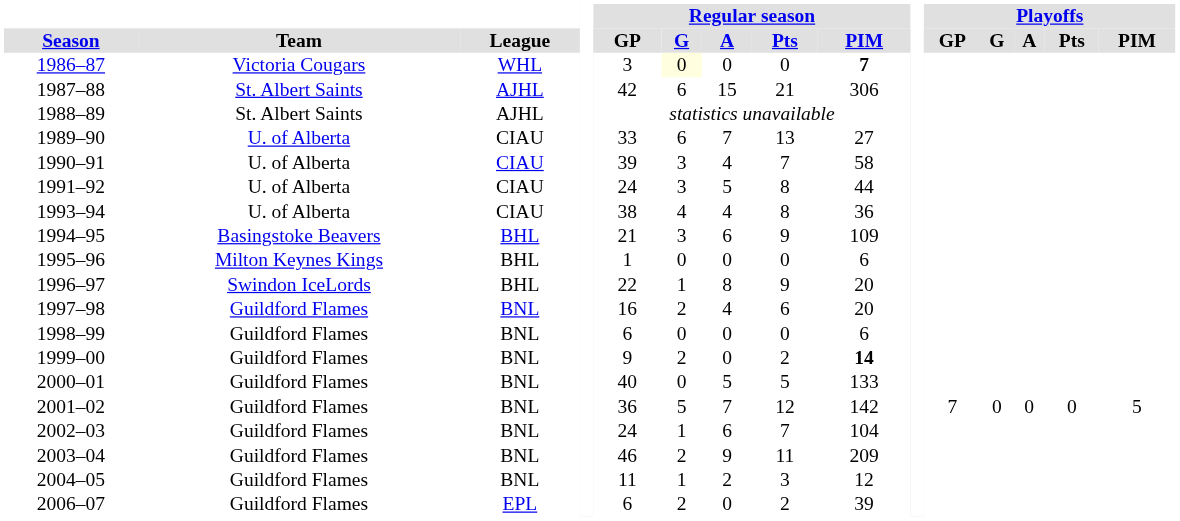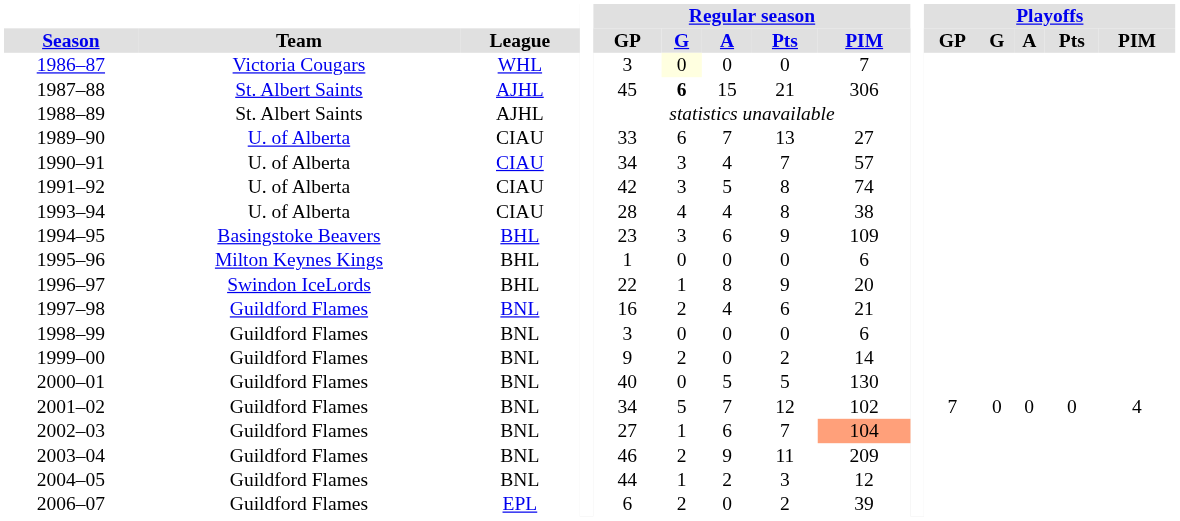 <table border="0" cellpadding="1" cellspacing="0" style="text-align:center; width:60em;">
 <tr style="background:#e0e0e0;">
 <th colspan="3"  bgcolor="#ffffff"> </th>
 <th rowspan="99" bgcolor="#ffffff"> </th>
 <th colspan="5"><a href='#'>Regular season</a></th>
 <th rowspan="99" bgcolor="#ffffff"> </th>
 <th colspan="5"><a href='#'>Playoffs</a></th>
 </tr>
 <tr style="background:#e0e0e0;">
 <th><a href='#'>Season</a></th>
 <th>Team</th>
 <th>League</th>
 <th>GP</th>
 <th><a href='#'>G</a></th>
 <th><a href='#'>A</a></th>
 <th><a href='#'>Pts</a></th>
 <th><a href='#'>PIM</a></th>
 <th>GP</th>
 <th>G</th>
 <th>A</th>
 <th>Pts</th>
 <th>PIM</th>
 </tr>
 <tr>
 <td><a href='#'>1986–87</a></td>
 <td><a href='#'>Victoria Cougars</a></td>
 <td><a href='#'>WHL</a></td>
 <td>3</td>
 <td style="background: lightyellow;">0</td>
 <td>0</td>
 <td>0</td>
-<td><strong>7</strong></td>
+<td>7</td>
 </tr>
 <tr>
 <td>1987–88</td>
 <td><a href='#'>St. Albert Saints</a></td>
 <td><a href='#'>AJHL</a></td>
-<td>42</td>
-<td>6</td>
+<td>45</td>
+<td><strong>6</strong></td>
 <td>15</td>
 <td>21</td>
 <td>306</td>
 </tr>
 <tr>
 <td>1988–89</td>
 <td>St. Albert Saints</td>
 <td>AJHL</td>
 <td colspan="5"><em>statistics unavailable</em></td>
 </tr>
 <tr>
 <td>1989–90</td>
 <td><a href='#'>U. of Alberta</a></td>
 <td>CIAU</td>
 <td>33</td>
 <td>6</td>
 <td>7</td>
 <td>13</td>
 <td>27</td>
 </tr>
 <tr>
 <td>1990–91</td>
 <td>U. of Alberta</td>
 <td><a href='#'>CIAU</a></td>
-<td>39</td>
+<td>34</td>
 <td>3</td>
 <td>4</td>
 <td>7</td>
-<td>58</td>
+<td>57</td>
 </tr>
 <tr>
 <td>1991–92</td>
 <td>U. of Alberta</td>
 <td>CIAU</td>
-<td>24</td>
+<td>42</td>
 <td>3</td>
 <td>5</td>
 <td>8</td>
-<td>44</td>
+<td>74</td>
 </tr>
 <tr>
 <td>1993–94</td>
 <td>U. of Alberta</td>
 <td>CIAU</td>
-<td>38</td>
+<td>28</td>
 <td>4</td>
 <td>4</td>
 <td>8</td>
-<td>36</td>
+<td>38</td>
 </tr>
 <tr>
 <td>1994–95</td>
 <td><a href='#'>Basingstoke Beavers</a></td>
 <td><a href='#'>BHL</a></td>
-<td>21</td>
+<td>23</td>
 <td>3</td>
 <td>6</td>
 <td>9</td>
 <td>109</td>
 </tr>
 <tr>
 <td>1995–96</td>
 <td><a href='#'>Milton Keynes Kings</a></td>
 <td>BHL</td>
 <td>1</td>
 <td>0</td>
 <td>0</td>
 <td>0</td>
 <td>6</td>
 </tr>
 <tr>
 <td>1996–97</td>
 <td><a href='#'>Swindon IceLords</a></td>
 <td>BHL</td>
 <td>22</td>
 <td>1</td>
 <td>8</td>
 <td>9</td>
 <td>20</td>
 </tr>
 <tr>
 <td>1997–98</td>
 <td><a href='#'>Guildford Flames</a></td>
 <td><a href='#'>BNL</a></td>
 <td>16</td>
 <td>2</td>
 <td>4</td>
 <td>6</td>
-<td>20</td>
+<td>21</td>
 </tr>
 <tr>
 <td>1998–99</td>
 <td>Guildford Flames</td>
 <td>BNL</td>
-<td>6</td>
+<td>3</td>
 <td>0</td>
 <td>0</td>
 <td>0</td>
 <td>6</td>
 </tr>
 <tr>
 <td>1999–00</td>
 <td>Guildford Flames</td>
 <td>BNL</td>
 <td>9</td>
 <td>2</td>
 <td>0</td>
 <td>2</td>
-<td><strong>14</strong></td>
+<td>14</td>
 </tr>
 <tr>
 <td>2000–01</td>
 <td>Guildford Flames</td>
 <td>BNL</td>
 <td>40</td>
 <td>0</td>
 <td>5</td>
 <td>5</td>
-<td>133</td>
+<td>130</td>
 </tr>
 <tr>
 <td>2001–02</td>
 <td>Guildford Flames</td>
 <td>BNL</td>
-<td>36</td>
+<td>34</td>
 <td>5</td>
 <td>7</td>
 <td>12</td>
-<td>142</td>
+<td>102</td>
 <td>7</td>
 <td>0</td>
 <td>0</td>
 <td>0</td>
-<td>5</td>
+<td>4</td>
 </tr>
 <tr>
 <td>2002–03</td>
 <td>Guildford Flames</td>
 <td>BNL</td>
-<td>24</td>
+<td>27</td>
 <td>1</td>
 <td>6</td>
 <td>7</td>
-<td>104</td>
+<td style="background: lightsalmon;">104</td>
 </tr>
 <tr>
 <td>2003–04</td>
 <td>Guildford Flames</td>
 <td>BNL</td>
 <td>46</td>
 <td>2</td>
 <td>9</td>
 <td>11</td>
 <td>209</td>
 </tr>
 <tr>
 <td>2004–05</td>
 <td>Guildford Flames</td>
 <td>BNL</td>
-<td>11</td>
+<td>44</td>
 <td>1</td>
 <td>2</td>
 <td>3</td>
 <td>12</td>
 </tr>
 <tr>
 <td>2006–07</td>
 <td>Guildford Flames</td>
 <td><a href='#'>EPL</a></td>
 <td>6</td>
 <td>2</td>
 <td>0</td>
 <td>2</td>
 <td>39</td>
 </tr>
 </table>
